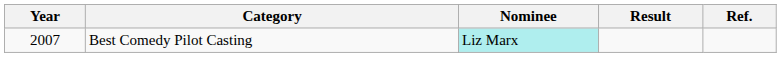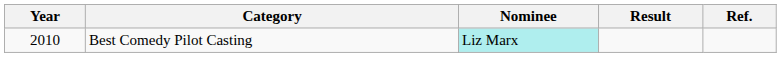 <table class="wikitable plainrowheaders" style="width:65%;">
 <tr>
 <th scope="col">Year</th>
 <th scope="col">Category</th>
 <th scope="col">Nominee</th>
 <th scope="col">Result</th>
 <th scope="col">Ref.</th>
 </tr>
 <tr>
-<td style="text-align:center;">2007</td>
+<td style="text-align:center;">2010</td>
 <td>Best Comedy Pilot Casting</td>
 <td style="background: paleturquoise;">Liz Marx</td>
 <td></td>
 <td style="text-align:center;"></td>
 </tr>
 </table>
